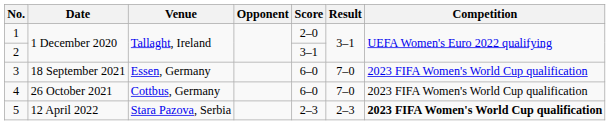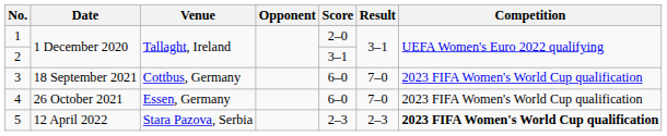 <table class="wikitable sortable">
 <tr>
 <th scope="col">No.</th>
 <th scope="col">Date</th>
 <th scope="col">Venue</th>
 <th scope="col">Opponent</th>
 <th scope="col">Score</th>
 <th scope="col">Result</th>
 <th scope="col">Competition</th>
 </tr>
 <tr>
 <td align="center">1</td>
 <td rowspan="2">1 December 2020</td>
 <td rowspan="2"><a href='#'>Tallaght</a>, Ireland</td>
 <td rowspan="2"></td>
 <td align="center">2–0</td>
 <td rowspan="2" style="text-align:center">3–1</td>
 <td rowspan="2"><a href='#'>UEFA Women's Euro 2022 qualifying</a></td>
 </tr>
 <tr>
 <td align="center">2</td>
 <td align="center">3–1</td>
 </tr>
 <tr>
 <td align="center">3</td>
 <td>18 September 2021</td>
-<td><a href='#'>Essen</a>, Germany</td>
+<td><a href='#'>Cottbus</a>, Germany</td>
 <td></td>
 <td align="center">6–0</td>
 <td align="center">7–0</td>
 <td><a href='#'>2023 FIFA Women's World Cup qualification</a></td>
 </tr>
 <tr>
 <td align="center">4</td>
 <td>26 October 2021</td>
-<td><a href='#'>Cottbus</a>, Germany</td>
+<td><a href='#'>Essen</a>, Germany</td>
 <td></td>
 <td align="center">6–0</td>
 <td align="center">7–0</td>
 <td>2023 FIFA Women's World Cup qualification</td>
 </tr>
 <tr>
 <td align="center">5</td>
 <td>12 April 2022</td>
 <td><a href='#'>Stara Pazova</a>, Serbia</td>
 <td></td>
 <td align="center">2–3</td>
 <td align="center">2–3</td>
 <td><strong>2023 FIFA Women's World Cup qualification</strong></td>
 </tr>
 </table>
